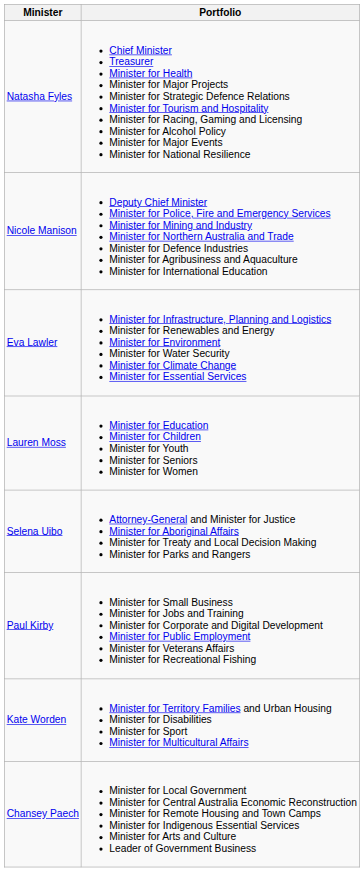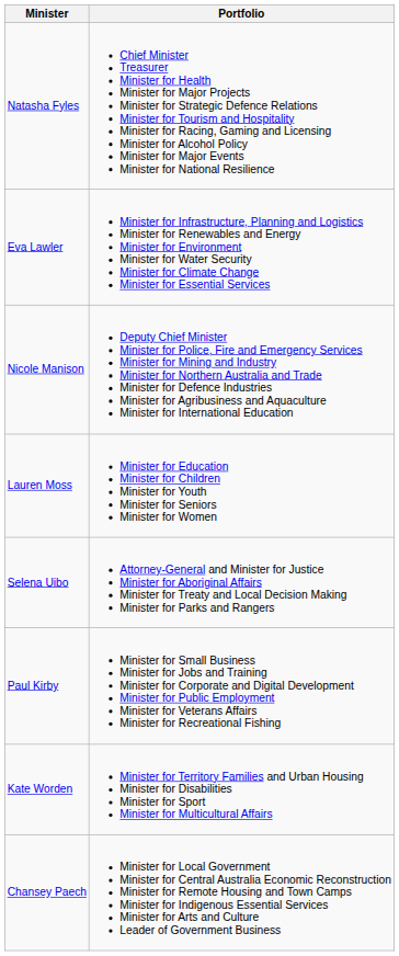 <table class="wikitable">
 <tr>
 <th>Minister</th>
 <th>Portfolio</th>
 </tr>
 <tr>
 <td><a href='#'>Natasha Fyles</a></td>
 <td><br><ul><li><a href='#'>Chief Minister</a></li><li><a href='#'>Treasurer</a></li><li><a href='#'>Minister for Health</a></li><li>Minister for Major Projects</li><li>Minister for Strategic Defence Relations</li><li><a href='#'>Minister for Tourism and Hospitality</a></li><li>Minister for Racing, Gaming and Licensing</li><li>Minister for Alcohol Policy</li><li>Minister for Major Events</li><li>Minister for National Resilience</li></ul></td>
 </tr>
 <tr>
+<td><a href='#'>Eva Lawler</a></td>
+<td><br><ul><li><a href='#'>Minister for Infrastructure, Planning and Logistics</a></li><li>Minister for Renewables and Energy</li><li><a href='#'>Minister for Environment</a></li><li>Minister for Water Security</li><li><a href='#'>Minister for Climate Change</a></li><li><a href='#'>Minister for Essential Services</a></li></ul></td>
+</tr>
+<tr>
 <td><a href='#'>Nicole Manison</a></td>
 <td><br><ul><li><a href='#'>Deputy Chief Minister</a></li><li><a href='#'>Minister for Police, Fire and Emergency Services</a></li><li><a href='#'>Minister for Mining and Industry</a></li><li><a href='#'>Minister for Northern Australia and Trade</a></li><li>Minister for Defence Industries</li><li>Minister for Agribusiness and Aquaculture</li><li>Minister for International Education</li></ul></td>
-</tr>
-<tr>
-<td><a href='#'>Eva Lawler</a></td>
-<td><br><ul><li><a href='#'>Minister for Infrastructure, Planning and Logistics</a></li><li>Minister for Renewables and Energy</li><li><a href='#'>Minister for Environment</a></li><li>Minister for Water Security</li><li><a href='#'>Minister for Climate Change</a></li><li><a href='#'>Minister for Essential Services</a></li></ul></td>
 </tr>
 <tr>
 <td><a href='#'>Lauren Moss</a></td>
 <td><br><ul><li><a href='#'>Minister for Education</a></li><li><a href='#'>Minister for Children</a></li><li>Minister for Youth</li><li>Minister for Seniors</li><li>Minister for Women</li></ul></td>
 </tr>
 <tr>
 <td><a href='#'>Selena Uibo</a></td>
 <td><br><ul><li><a href='#'>Attorney-General</a> and Minister for Justice</li><li><a href='#'>Minister for Aboriginal Affairs</a></li><li>Minister for Treaty and Local Decision Making</li><li>Minister for Parks and Rangers</li></ul></td>
 </tr>
 <tr>
 <td><a href='#'>Paul Kirby</a></td>
 <td><br><ul><li>Minister for Small Business</li><li>Minister for Jobs and Training</li><li>Minister for Corporate and Digital Development</li><li><a href='#'>Minister for Public Employment</a></li><li>Minister for Veterans Affairs</li><li>Minister for Recreational Fishing</li></ul></td>
 </tr>
 <tr>
 <td><a href='#'>Kate Worden</a></td>
 <td><br><ul><li><a href='#'>Minister for Territory Families</a> and Urban Housing</li><li>Minister for Disabilities</li><li>Minister for Sport</li><li><a href='#'>Minister for Multicultural Affairs</a></li></ul></td>
 </tr>
 <tr>
 <td><a href='#'>Chansey Paech</a></td>
 <td><br><ul><li>Minister for Local Government</li><li>Minister for Central Australia Economic Reconstruction</li><li>Minister for Remote Housing and Town Camps</li><li>Minister for Indigenous Essential Services</li><li>Minister for Arts and Culture</li><li>Leader of Government Business</li></ul></td>
 </tr>
 </table>
